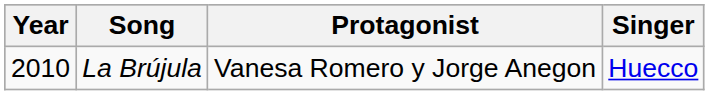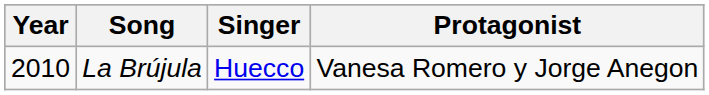 <table class="wikitable sortable">
 <tr>
 <th>Year</th>
 <th>Song</th>
+<th>Singer</th>
 <th>Protagonist</th>
-<th>Singer</th>
 </tr>
 <tr>
 <td>2010</td>
 <td><em>La Brújula</em></td>
+<td><a href='#'>Huecco</a></td>
 <td>Vanesa Romero y Jorge Anegon</td>
-<td><a href='#'>Huecco</a></td>
 </tr>
 </table>
